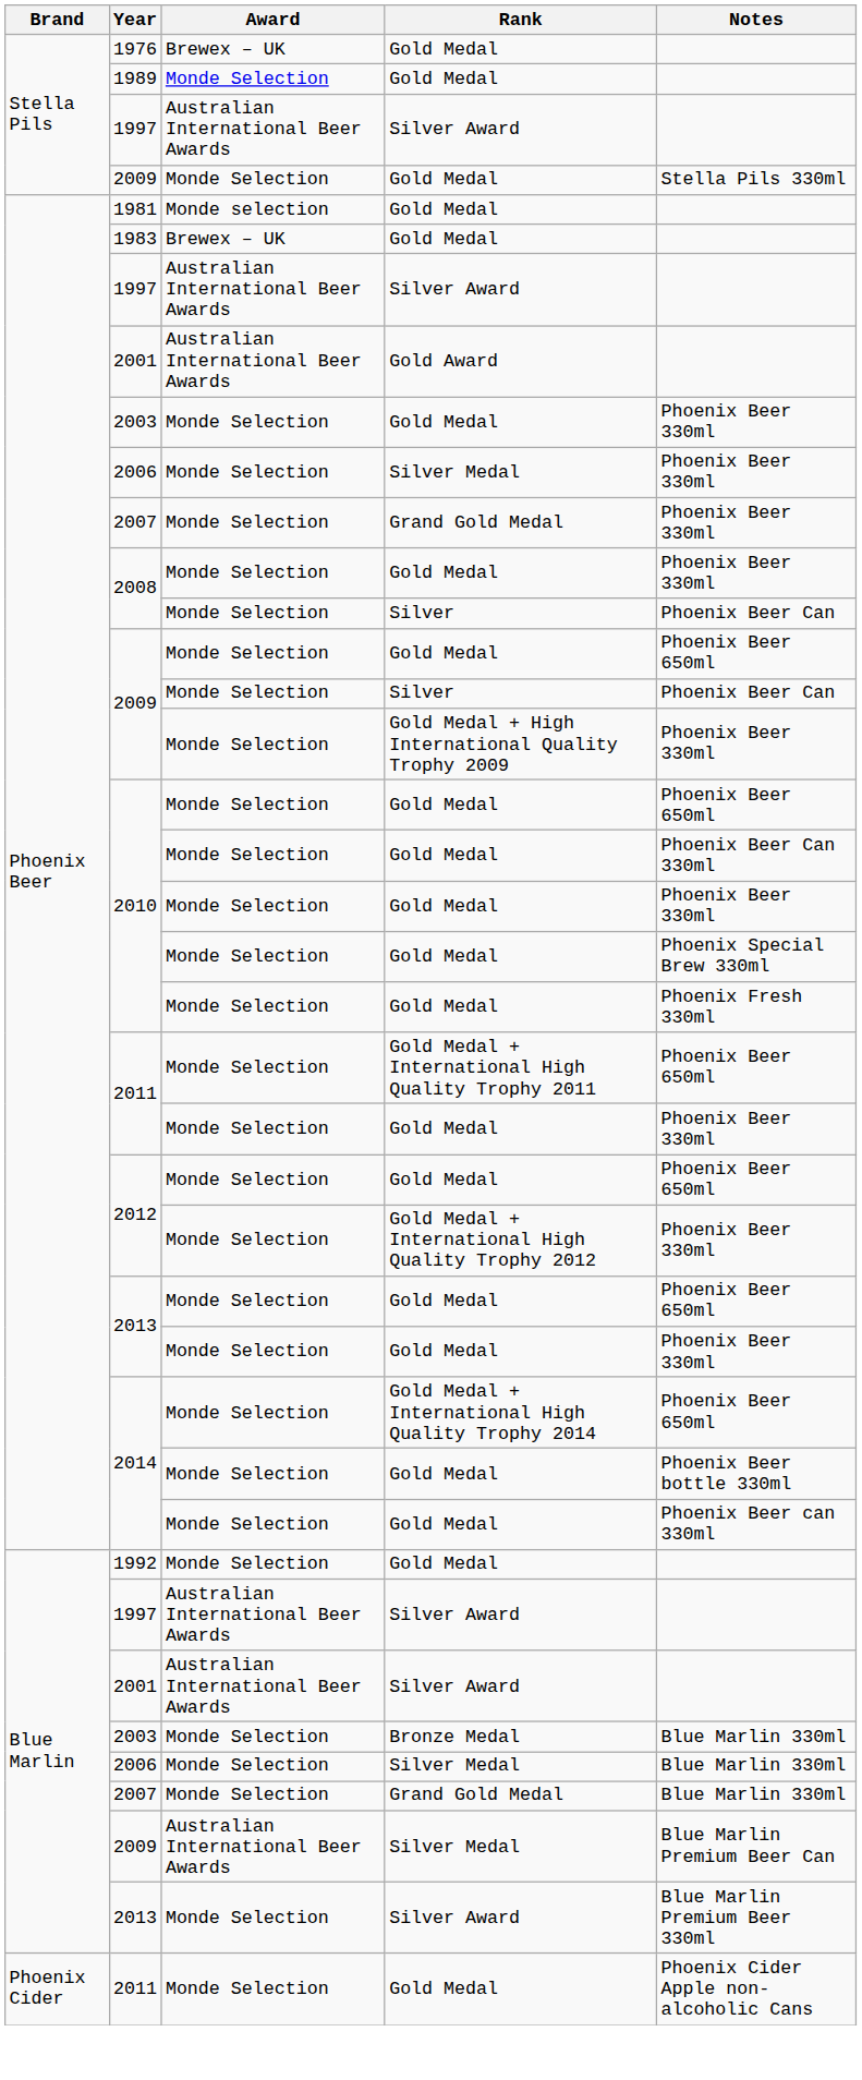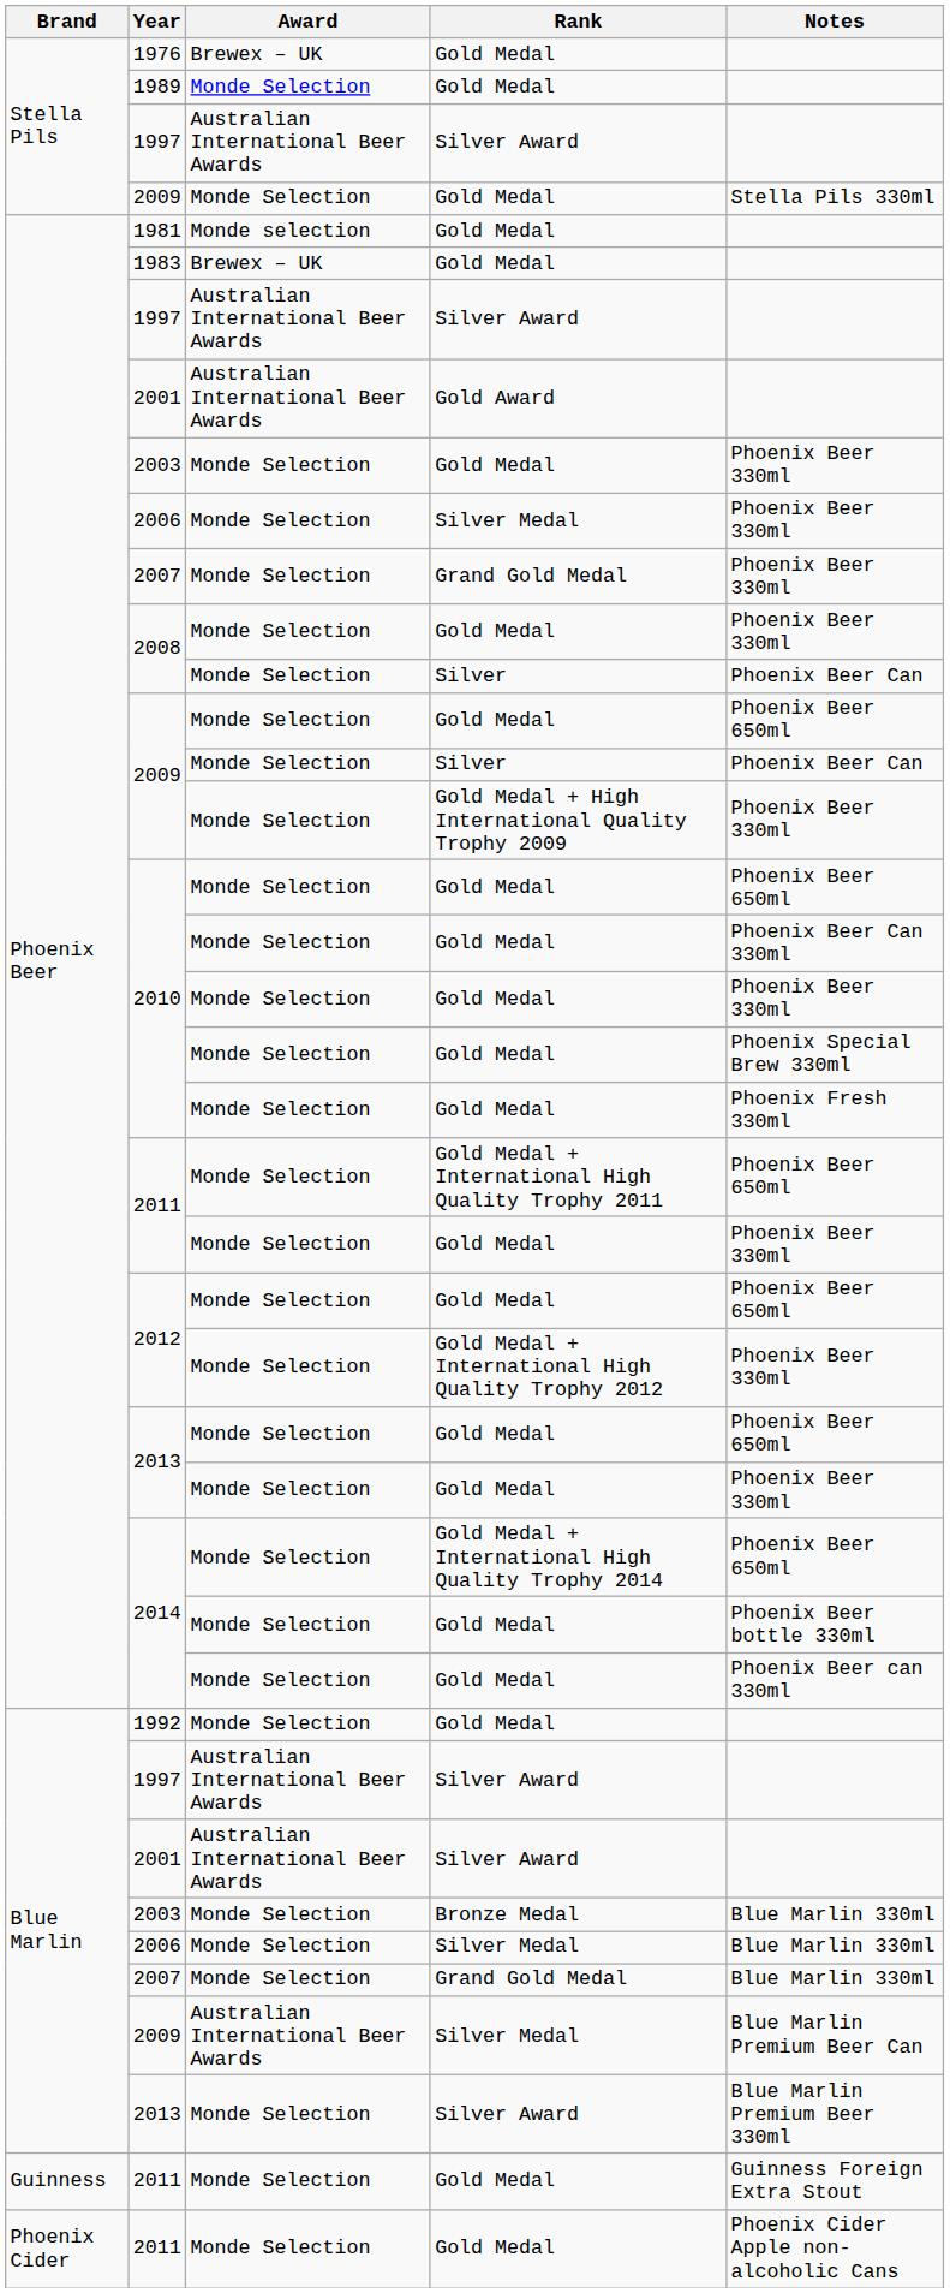 <table class="wikitable sortable">
 <tr>
 <th>Brand</th>
 <th>Year</th>
 <th>Award</th>
 <th>Rank</th>
 <th>Notes</th>
 </tr>
 <tr>
 <td rowspan=4>Stella Pils</td>
 <td>1976</td>
 <td>Brewex – UK</td>
 <td>Gold Medal</td>
 <td></td>
 </tr>
 <tr>
 <td>1989</td>
 <td><a href='#'>Monde Selection</a></td>
 <td>Gold Medal</td>
 <td></td>
 </tr>
 <tr>
 <td>1997</td>
 <td>Australian International Beer Awards</td>
 <td>Silver Award</td>
 <td></td>
 </tr>
 <tr>
 <td>2009</td>
 <td>Monde Selection</td>
 <td>Gold Medal</td>
 <td>Stella Pils 330ml</td>
 </tr>
 <tr>
 <td rowspan=26>Phoenix Beer</td>
 <td>1981</td>
 <td>Monde selection</td>
 <td>Gold Medal</td>
 <td></td>
 </tr>
 <tr>
 <td>1983</td>
 <td>Brewex – UK</td>
 <td>Gold Medal</td>
 <td></td>
 </tr>
 <tr>
 <td>1997</td>
 <td>Australian International Beer Awards</td>
 <td>Silver Award</td>
 <td></td>
 </tr>
 <tr>
 <td>2001</td>
 <td>Australian International Beer Awards</td>
 <td>Gold Award</td>
 <td></td>
 </tr>
 <tr>
 <td>2003</td>
 <td>Monde Selection</td>
 <td>Gold Medal</td>
 <td>Phoenix Beer 330ml</td>
 </tr>
 <tr>
 <td>2006</td>
 <td>Monde Selection</td>
 <td>Silver Medal</td>
 <td>Phoenix Beer 330ml</td>
 </tr>
 <tr>
 <td>2007</td>
 <td>Monde Selection</td>
 <td>Grand Gold Medal</td>
 <td>Phoenix Beer 330ml</td>
 </tr>
 <tr>
 <td rowspan=2>2008</td>
 <td>Monde Selection</td>
 <td>Gold Medal</td>
 <td>Phoenix Beer 330ml</td>
 </tr>
 <tr>
 <td>Monde Selection</td>
 <td>Silver</td>
 <td>Phoenix Beer Can</td>
 </tr>
 <tr>
 <td rowspan=3>2009</td>
 <td>Monde Selection</td>
 <td>Gold Medal</td>
 <td>Phoenix Beer 650ml</td>
 </tr>
 <tr>
 <td>Monde Selection</td>
 <td>Silver</td>
 <td>Phoenix Beer Can</td>
 </tr>
 <tr>
 <td>Monde Selection</td>
 <td>Gold Medal + High International Quality Trophy 2009</td>
 <td>Phoenix Beer 330ml</td>
 </tr>
 <tr>
 <td rowspan=5>2010</td>
 <td>Monde Selection</td>
 <td>Gold Medal</td>
 <td>Phoenix Beer 650ml</td>
 </tr>
 <tr>
 <td>Monde Selection</td>
 <td>Gold Medal</td>
 <td>Phoenix Beer Can 330ml</td>
 </tr>
 <tr>
 <td>Monde Selection</td>
 <td>Gold Medal</td>
 <td>Phoenix Beer 330ml</td>
 </tr>
 <tr>
 <td>Monde Selection</td>
 <td>Gold Medal</td>
 <td>Phoenix Special Brew 330ml</td>
 </tr>
 <tr>
 <td>Monde Selection</td>
 <td>Gold Medal</td>
 <td>Phoenix Fresh 330ml</td>
 </tr>
 <tr>
 <td rowspan=2>2011</td>
 <td>Monde Selection</td>
 <td>Gold Medal + International High Quality Trophy 2011</td>
 <td>Phoenix Beer 650ml</td>
 </tr>
 <tr>
 <td>Monde Selection</td>
 <td>Gold Medal</td>
 <td>Phoenix Beer 330ml</td>
 </tr>
 <tr>
 <td rowspan=2>2012</td>
 <td>Monde Selection</td>
 <td>Gold Medal</td>
 <td>Phoenix Beer 650ml</td>
 </tr>
 <tr>
 <td>Monde Selection</td>
 <td>Gold Medal + International High Quality Trophy 2012</td>
 <td>Phoenix Beer 330ml</td>
 </tr>
 <tr>
 <td rowspan=2>2013</td>
 <td>Monde Selection</td>
 <td>Gold Medal</td>
 <td>Phoenix Beer 650ml</td>
 </tr>
 <tr>
 <td>Monde Selection</td>
 <td>Gold Medal</td>
 <td>Phoenix Beer 330ml</td>
 </tr>
 <tr>
 <td rowspan=3>2014</td>
 <td>Monde Selection</td>
 <td>Gold Medal + International High Quality Trophy 2014</td>
 <td>Phoenix Beer 650ml</td>
 </tr>
 <tr>
 <td>Monde Selection</td>
 <td>Gold Medal</td>
 <td>Phoenix Beer bottle 330ml</td>
 </tr>
 <tr>
 <td>Monde Selection</td>
 <td>Gold Medal</td>
 <td>Phoenix Beer can 330ml</td>
 </tr>
 <tr>
 <td rowspan=8>Blue Marlin</td>
 <td>1992</td>
 <td>Monde Selection</td>
 <td>Gold Medal</td>
 <td></td>
 </tr>
 <tr>
 <td>1997</td>
 <td>Australian International Beer Awards</td>
 <td>Silver Award</td>
 <td></td>
 </tr>
 <tr>
 <td>2001</td>
 <td>Australian International Beer Awards</td>
 <td>Silver Award</td>
 </tr>
 <tr>
 <td>2003</td>
 <td>Monde Selection</td>
 <td>Bronze Medal</td>
 <td>Blue Marlin 330ml</td>
 </tr>
 <tr>
 <td>2006</td>
 <td>Monde Selection</td>
 <td>Silver Medal</td>
 <td>Blue Marlin 330ml</td>
 </tr>
 <tr>
 <td>2007</td>
 <td>Monde Selection</td>
 <td>Grand Gold Medal</td>
 <td>Blue Marlin 330ml</td>
 </tr>
 <tr>
 <td>2009</td>
 <td>Australian International Beer Awards</td>
 <td>Silver Medal</td>
 <td>Blue Marlin Premium Beer Can</td>
 </tr>
 <tr>
 <td>2013</td>
 <td>Monde Selection</td>
 <td>Silver Award</td>
 <td>Blue Marlin Premium Beer 330ml</td>
 </tr>
 <tr>
+<td>Guinness</td>
+<td>2011</td>
+<td>Monde Selection</td>
+<td>Gold Medal</td>
+<td>Guinness Foreign Extra Stout</td>
+</tr>
+<tr>
 <td>Phoenix Cider</td>
 <td>2011</td>
 <td>Monde Selection</td>
 <td>Gold Medal</td>
 <td>Phoenix Cider Apple non-alcoholic Cans</td>
 </tr>
 </table>
